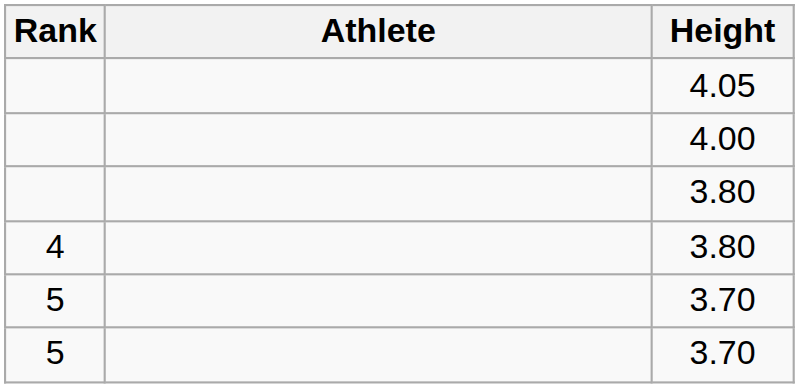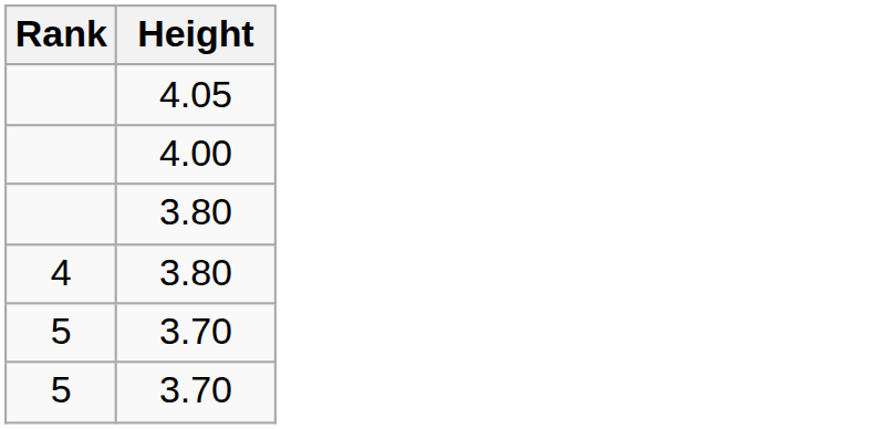 <table class=wikitable style="text-align:center">
 <tr>
 <th width=40>Rank</th>
-<th width=250>Athlete</th>
 <th width=60>Height</th>
 </tr>
 <tr>
 <td></td>
-<td align=left></td>
 <td>4.05</td>
 </tr>
 <tr>
 <td></td>
-<td align=left></td>
 <td>4.00</td>
 </tr>
 <tr>
 <td></td>
-<td align=left></td>
 <td>3.80</td>
 </tr>
 <tr>
 <td>4</td>
-<td align=left></td>
 <td>3.80</td>
 </tr>
 <tr>
 <td>5</td>
-<td align=left></td>
 <td>3.70</td>
 </tr>
 <tr>
 <td>5</td>
-<td align=left></td>
 <td>3.70</td>
 </tr>
 </table>
